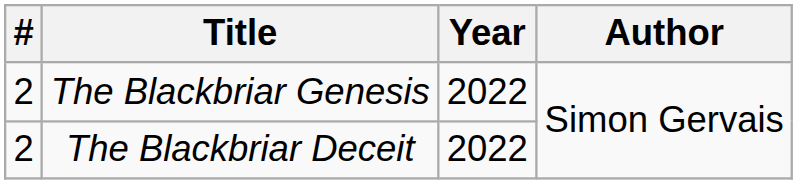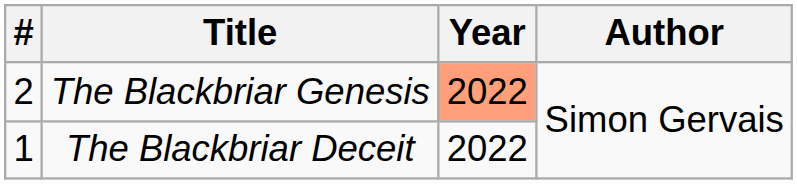 <table class="wikitable" style="text-align:center">
 <tr>
 <th>#</th>
 <th>Title</th>
 <th>Year</th>
 <th>Author</th>
 </tr>
 <tr>
 <td>2</td>
 <td><em>The Blackbriar Genesis</em></td>
-<td>2022</td>
+<td style="background: lightsalmon;">2022</td>
 <td rowspan="2">Simon Gervais</td>
 </tr>
 <tr>
-<td>2</td>
+<td>1</td>
 <td><em>The Blackbriar Deceit</em></td>
 <td>2022</td>
 </tr>
 </table>
